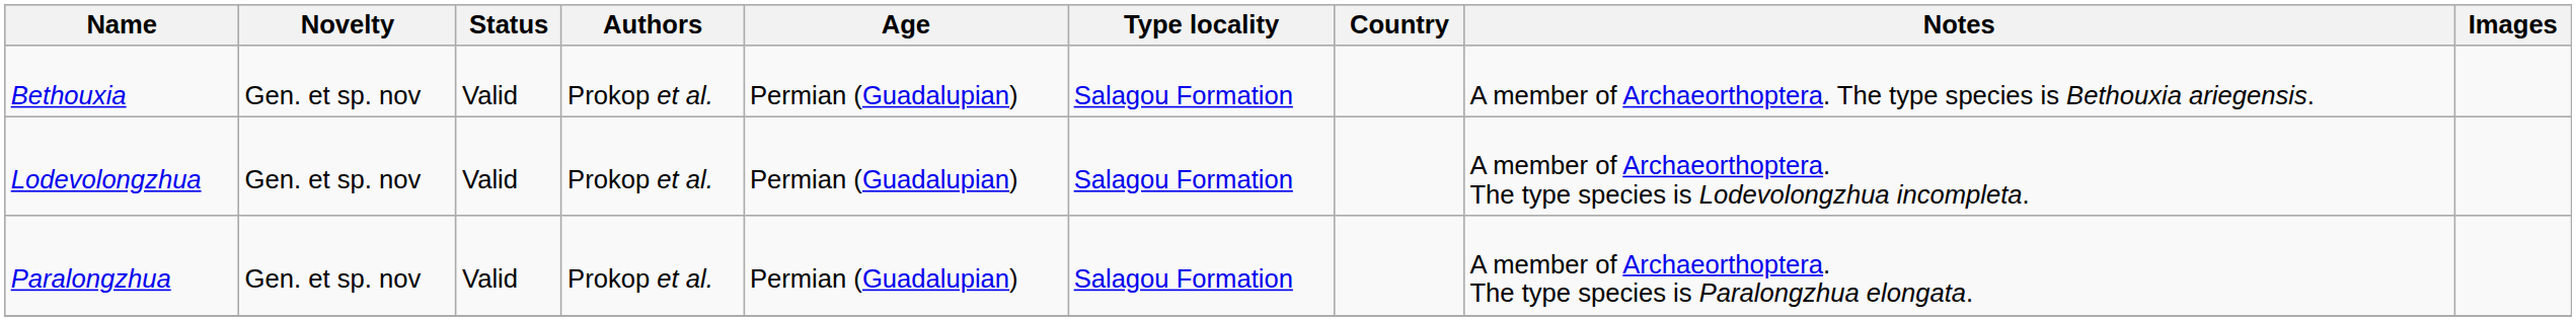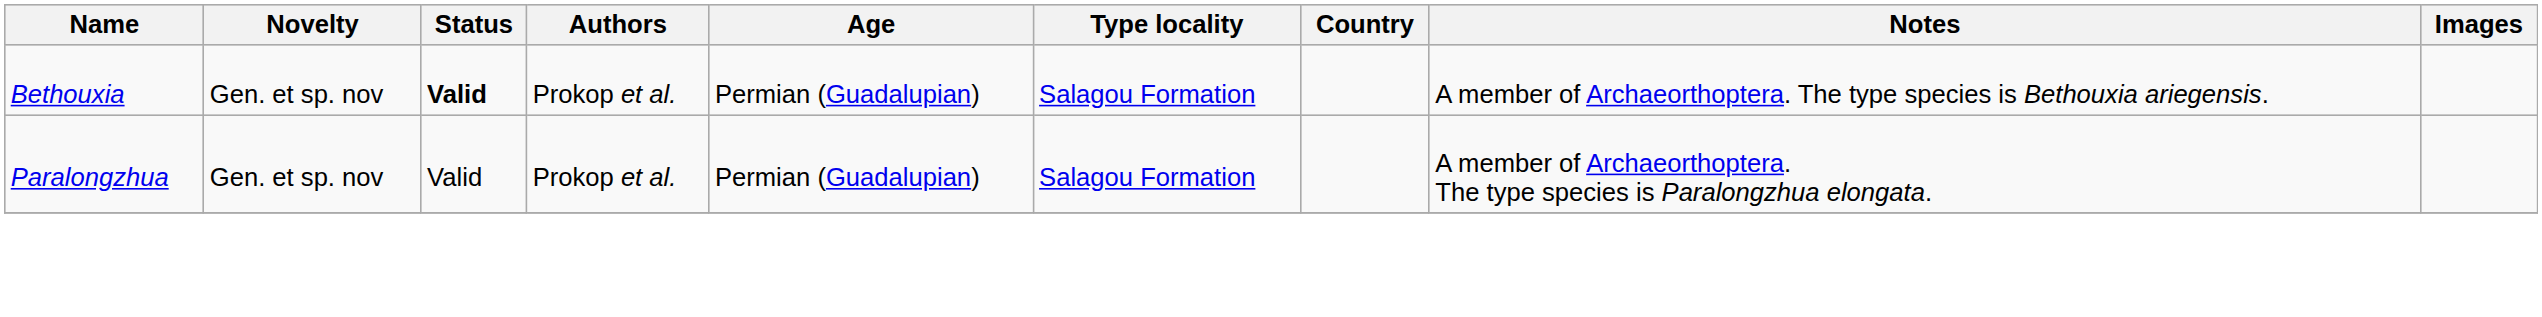 <table class="wikitable sortable" align="center" width="100%">
 <tr>
 <th>Name</th>
 <th>Novelty</th>
 <th>Status</th>
 <th>Authors</th>
 <th>Age</th>
 <th>Type locality</th>
 <th>Country</th>
 <th>Notes</th>
 <th>Images</th>
 </tr>
 <tr>
 <td><br><em><a href='#'>Bethouxia</a></em></td>
 <td><br>Gen. et sp. nov</td>
-<td><br>Valid</td>
+<td><strong><br>Valid</strong></td>
 <td><br>Prokop <em>et al.</em></td>
 <td><br>Permian (<a href='#'>Guadalupian</a>)</td>
 <td><br><a href='#'>Salagou Formation</a></td>
 <td><br></td>
 <td><br>A member of <a href='#'>Archaeorthoptera</a>. The type species is <em>Bethouxia ariegensis</em>.</td>
-<td></td>
-</tr>
-<tr>
-<td><br><em><a href='#'>Lodevolongzhua</a></em></td>
-<td><br>Gen. et sp. nov</td>
-<td><br>Valid</td>
-<td><br>Prokop <em>et al.</em></td>
-<td><br>Permian (<a href='#'>Guadalupian</a>)</td>
-<td><br><a href='#'>Salagou Formation</a></td>
-<td><br></td>
-<td><br>A member of <a href='#'>Archaeorthoptera</a>.<br> The type species is <em>Lodevolongzhua incompleta</em>.</td>
 <td></td>
 </tr>
 <tr>
 <td><br><em><a href='#'>Paralongzhua</a></em></td>
 <td><br>Gen. et sp. nov</td>
 <td><br>Valid</td>
 <td><br>Prokop <em>et al.</em></td>
 <td><br>Permian (<a href='#'>Guadalupian</a>)</td>
 <td><br><a href='#'>Salagou Formation</a></td>
 <td><br></td>
 <td><br>A member of <a href='#'>Archaeorthoptera</a>.<br> The type species is <em>Paralongzhua elongata</em>.</td>
 <td></td>
 </tr>
 <tr>
 </tr>
 </table>
